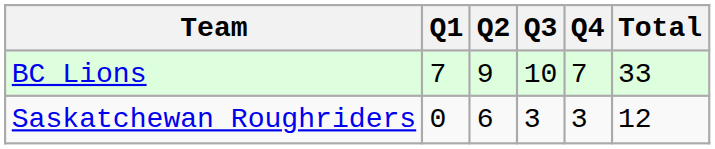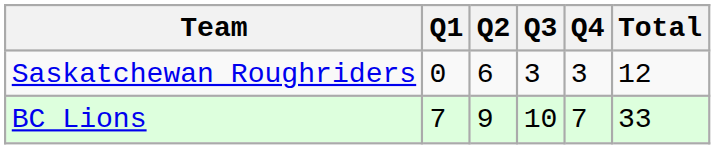 <table class="wikitable" border="1">
 <tr>
 <th>Team</th>
 <th>Q1</th>
 <th>Q2</th>
 <th>Q3</th>
 <th>Q4</th>
 <th>Total</th>
 </tr>
+<tr>
+<td><a href='#'>Saskatchewan Roughriders</a></td>
+<td>0</td>
+<td>6</td>
+<td>3</td>
+<td>3</td>
+<td>12</td>
+</tr>
 <tr style="background-color:#DDFFDD">
 <td><a href='#'>BC Lions</a></td>
 <td>7</td>
 <td>9</td>
 <td>10</td>
 <td>7</td>
 <td>33</td>
 </tr>
-<tr>
-<td><a href='#'>Saskatchewan Roughriders</a></td>
-<td>0</td>
-<td>6</td>
-<td>3</td>
-<td>3</td>
-<td>12</td>
-</tr>
 </table>
